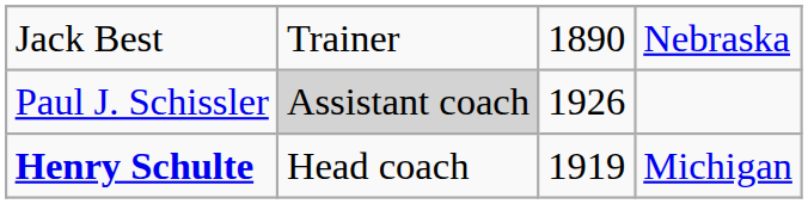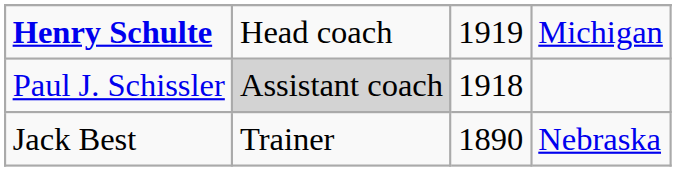 <table class="wikitable" style="font-size: 95%">
 <tr>
+</tr>
+<tr>
+<td><strong><a href='#'>Henry Schulte</a></strong></td>
+<td>Head coach</td>
+<td>1919</td>
+<td><a href='#'>Michigan</a></td>
+</tr>
+<tr>
+<td><a href='#'>Paul J. Schissler</a></td>
+<td style="background: lightgrey;">Assistant coach</td>
+<td>1918</td>
+<td></td>
 </tr>
 <tr>
 <td>Jack Best</td>
 <td>Trainer</td>
 <td>1890</td>
 <td><a href='#'>Nebraska</a></td>
 </tr>
-<tr>
-<td><a href='#'>Paul J. Schissler</a></td>
-<td style="background: lightgrey;">Assistant coach</td>
-<td>1926</td>
-<td></td>
-</tr>
-<tr>
-<td><strong><a href='#'>Henry Schulte</a></strong></td>
-<td>Head coach</td>
-<td>1919</td>
-<td><a href='#'>Michigan</a></td>
-</tr>
 </table>
